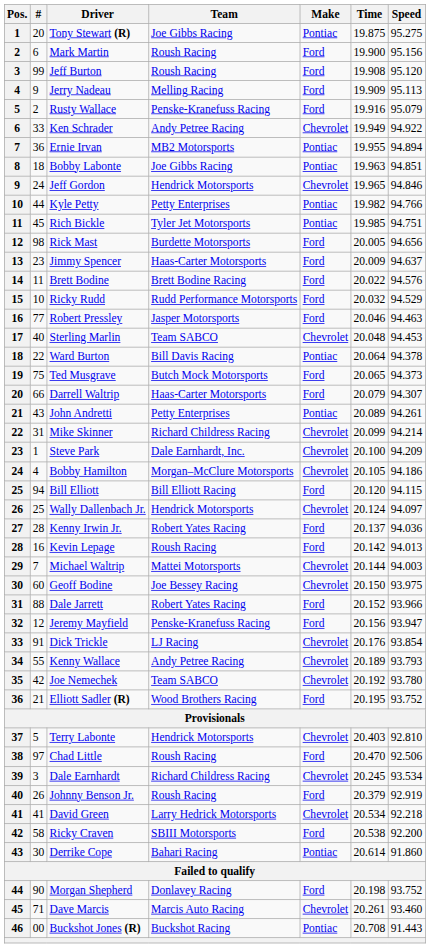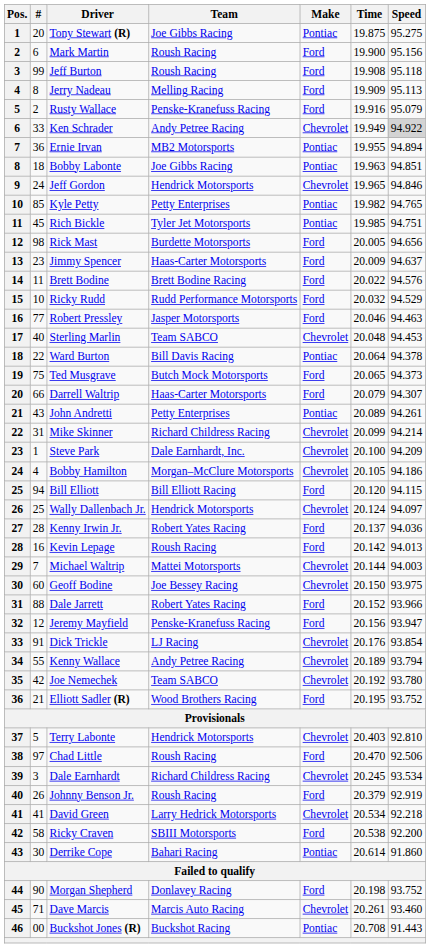 <table class="wikitable" style="font-size:95%">
 <tr>
 <th>Pos.</th>
 <th>#</th>
 <th>Driver</th>
 <th>Team</th>
 <th>Make</th>
 <th>Time</th>
 <th>Speed</th>
 </tr>
 <tr>
 <th>1</th>
 <td>20</td>
 <td><a href='#'>Tony Stewart</a> <strong>(R)</strong></td>
 <td><a href='#'>Joe Gibbs Racing</a></td>
 <td><a href='#'>Pontiac</a></td>
 <td>19.875</td>
 <td>95.275</td>
 </tr>
 <tr>
 <th>2</th>
 <td>6</td>
 <td><a href='#'>Mark Martin</a></td>
 <td><a href='#'>Roush Racing</a></td>
 <td><a href='#'>Ford</a></td>
 <td>19.900</td>
 <td>95.156</td>
 </tr>
 <tr>
 <th>3</th>
 <td>99</td>
 <td><a href='#'>Jeff Burton</a></td>
 <td><a href='#'>Roush Racing</a></td>
 <td><a href='#'>Ford</a></td>
 <td>19.908</td>
-<td>95.120</td>
+<td>95.118</td>
 </tr>
 <tr>
 <th>4</th>
-<td>9</td>
+<td>8</td>
 <td><a href='#'>Jerry Nadeau</a></td>
 <td><a href='#'>Melling Racing</a></td>
 <td><a href='#'>Ford</a></td>
 <td>19.909</td>
 <td>95.113</td>
 </tr>
 <tr>
 <th>5</th>
 <td>2</td>
 <td><a href='#'>Rusty Wallace</a></td>
 <td><a href='#'>Penske-Kranefuss Racing</a></td>
 <td><a href='#'>Ford</a></td>
 <td>19.916</td>
 <td>95.079</td>
 </tr>
 <tr>
 <th>6</th>
 <td>33</td>
 <td><a href='#'>Ken Schrader</a></td>
 <td><a href='#'>Andy Petree Racing</a></td>
 <td><a href='#'>Chevrolet</a></td>
 <td>19.949</td>
-<td>94.922</td>
+<td style="background: lightgrey;">94.922</td>
 </tr>
 <tr>
 <th>7</th>
 <td>36</td>
 <td><a href='#'>Ernie Irvan</a></td>
 <td><a href='#'>MB2 Motorsports</a></td>
 <td><a href='#'>Pontiac</a></td>
 <td>19.955</td>
 <td>94.894</td>
 </tr>
 <tr>
 <th>8</th>
 <td>18</td>
 <td><a href='#'>Bobby Labonte</a></td>
 <td><a href='#'>Joe Gibbs Racing</a></td>
 <td><a href='#'>Pontiac</a></td>
 <td>19.963</td>
 <td>94.851</td>
 </tr>
 <tr>
 <th>9</th>
 <td>24</td>
 <td><a href='#'>Jeff Gordon</a></td>
 <td><a href='#'>Hendrick Motorsports</a></td>
 <td><a href='#'>Chevrolet</a></td>
 <td>19.965</td>
 <td>94.846</td>
 </tr>
 <tr>
 <th>10</th>
-<td>44</td>
+<td>85</td>
 <td><a href='#'>Kyle Petty</a></td>
 <td><a href='#'>Petty Enterprises</a></td>
 <td><a href='#'>Pontiac</a></td>
 <td>19.982</td>
-<td>94.766</td>
+<td>94.765</td>
 </tr>
 <tr>
 <th>11</th>
 <td>45</td>
 <td><a href='#'>Rich Bickle</a></td>
 <td><a href='#'>Tyler Jet Motorsports</a></td>
 <td><a href='#'>Pontiac</a></td>
 <td>19.985</td>
 <td>94.751</td>
 </tr>
 <tr>
 <th>12</th>
 <td>98</td>
 <td><a href='#'>Rick Mast</a></td>
 <td><a href='#'>Burdette Motorsports</a></td>
 <td><a href='#'>Ford</a></td>
 <td>20.005</td>
 <td>94.656</td>
 </tr>
 <tr>
 <th>13</th>
 <td>23</td>
 <td><a href='#'>Jimmy Spencer</a></td>
 <td><a href='#'>Haas-Carter Motorsports</a></td>
 <td><a href='#'>Ford</a></td>
 <td>20.009</td>
 <td>94.637</td>
 </tr>
 <tr>
 <th>14</th>
 <td>11</td>
 <td><a href='#'>Brett Bodine</a></td>
 <td><a href='#'>Brett Bodine Racing</a></td>
 <td><a href='#'>Ford</a></td>
 <td>20.022</td>
 <td>94.576</td>
 </tr>
 <tr>
 <th>15</th>
 <td>10</td>
 <td><a href='#'>Ricky Rudd</a></td>
 <td><a href='#'>Rudd Performance Motorsports</a></td>
 <td><a href='#'>Ford</a></td>
 <td>20.032</td>
 <td>94.529</td>
 </tr>
 <tr>
 <th>16</th>
 <td>77</td>
 <td><a href='#'>Robert Pressley</a></td>
 <td><a href='#'>Jasper Motorsports</a></td>
 <td><a href='#'>Ford</a></td>
 <td>20.046</td>
 <td>94.463</td>
 </tr>
 <tr>
 <th>17</th>
 <td>40</td>
 <td><a href='#'>Sterling Marlin</a></td>
 <td><a href='#'>Team SABCO</a></td>
 <td><a href='#'>Chevrolet</a></td>
 <td>20.048</td>
 <td>94.453</td>
 </tr>
 <tr>
 <th>18</th>
 <td>22</td>
 <td><a href='#'>Ward Burton</a></td>
 <td><a href='#'>Bill Davis Racing</a></td>
 <td><a href='#'>Pontiac</a></td>
 <td>20.064</td>
 <td>94.378</td>
 </tr>
 <tr>
 <th>19</th>
 <td>75</td>
 <td><a href='#'>Ted Musgrave</a></td>
 <td><a href='#'>Butch Mock Motorsports</a></td>
 <td><a href='#'>Ford</a></td>
 <td>20.065</td>
 <td>94.373</td>
 </tr>
 <tr>
 <th>20</th>
 <td>66</td>
 <td><a href='#'>Darrell Waltrip</a></td>
 <td><a href='#'>Haas-Carter Motorsports</a></td>
 <td><a href='#'>Ford</a></td>
 <td>20.079</td>
 <td>94.307</td>
 </tr>
 <tr>
 <th>21</th>
 <td>43</td>
 <td><a href='#'>John Andretti</a></td>
 <td><a href='#'>Petty Enterprises</a></td>
 <td><a href='#'>Pontiac</a></td>
 <td>20.089</td>
 <td>94.261</td>
 </tr>
 <tr>
 <th>22</th>
 <td>31</td>
 <td><a href='#'>Mike Skinner</a></td>
 <td><a href='#'>Richard Childress Racing</a></td>
 <td><a href='#'>Chevrolet</a></td>
 <td>20.099</td>
 <td>94.214</td>
 </tr>
 <tr>
 <th>23</th>
 <td>1</td>
 <td><a href='#'>Steve Park</a></td>
 <td><a href='#'>Dale Earnhardt, Inc.</a></td>
 <td><a href='#'>Chevrolet</a></td>
 <td>20.100</td>
 <td>94.209</td>
 </tr>
 <tr>
 <th>24</th>
 <td>4</td>
 <td><a href='#'>Bobby Hamilton</a></td>
 <td><a href='#'>Morgan–McClure Motorsports</a></td>
 <td><a href='#'>Chevrolet</a></td>
 <td>20.105</td>
 <td>94.186</td>
 </tr>
 <tr>
 <th>25</th>
 <td>94</td>
 <td><a href='#'>Bill Elliott</a></td>
 <td><a href='#'>Bill Elliott Racing</a></td>
 <td><a href='#'>Ford</a></td>
 <td>20.120</td>
 <td>94.115</td>
 </tr>
 <tr>
 <th>26</th>
 <td>25</td>
 <td><a href='#'>Wally Dallenbach Jr.</a></td>
 <td><a href='#'>Hendrick Motorsports</a></td>
 <td><a href='#'>Chevrolet</a></td>
 <td>20.124</td>
 <td>94.097</td>
 </tr>
 <tr>
 <th>27</th>
 <td>28</td>
 <td><a href='#'>Kenny Irwin Jr.</a></td>
 <td><a href='#'>Robert Yates Racing</a></td>
 <td><a href='#'>Ford</a></td>
 <td>20.137</td>
 <td>94.036</td>
 </tr>
 <tr>
 <th>28</th>
 <td>16</td>
 <td><a href='#'>Kevin Lepage</a></td>
 <td><a href='#'>Roush Racing</a></td>
 <td><a href='#'>Ford</a></td>
 <td>20.142</td>
 <td>94.013</td>
 </tr>
 <tr>
 <th>29</th>
 <td>7</td>
 <td><a href='#'>Michael Waltrip</a></td>
 <td><a href='#'>Mattei Motorsports</a></td>
 <td><a href='#'>Chevrolet</a></td>
 <td>20.144</td>
 <td>94.003</td>
 </tr>
 <tr>
 <th>30</th>
 <td>60</td>
 <td><a href='#'>Geoff Bodine</a></td>
 <td><a href='#'>Joe Bessey Racing</a></td>
 <td><a href='#'>Chevrolet</a></td>
 <td>20.150</td>
 <td>93.975</td>
 </tr>
 <tr>
 <th>31</th>
 <td>88</td>
 <td><a href='#'>Dale Jarrett</a></td>
 <td><a href='#'>Robert Yates Racing</a></td>
 <td><a href='#'>Ford</a></td>
 <td>20.152</td>
 <td>93.966</td>
 </tr>
 <tr>
 <th>32</th>
 <td>12</td>
 <td><a href='#'>Jeremy Mayfield</a></td>
 <td><a href='#'>Penske-Kranefuss Racing</a></td>
 <td><a href='#'>Ford</a></td>
 <td>20.156</td>
 <td>93.947</td>
 </tr>
 <tr>
 <th>33</th>
 <td>91</td>
 <td><a href='#'>Dick Trickle</a></td>
 <td><a href='#'>LJ Racing</a></td>
 <td><a href='#'>Chevrolet</a></td>
 <td>20.176</td>
 <td>93.854</td>
 </tr>
 <tr>
 <th>34</th>
 <td>55</td>
 <td><a href='#'>Kenny Wallace</a></td>
 <td><a href='#'>Andy Petree Racing</a></td>
 <td><a href='#'>Chevrolet</a></td>
 <td>20.189</td>
-<td>93.793</td>
+<td>93.794</td>
 </tr>
 <tr>
 <th>35</th>
 <td>42</td>
 <td><a href='#'>Joe Nemechek</a></td>
 <td><a href='#'>Team SABCO</a></td>
 <td><a href='#'>Chevrolet</a></td>
 <td>20.192</td>
 <td>93.780</td>
 </tr>
 <tr>
 <th>36</th>
 <td>21</td>
 <td><a href='#'>Elliott Sadler</a> <strong>(R)</strong></td>
 <td><a href='#'>Wood Brothers Racing</a></td>
 <td><a href='#'>Ford</a></td>
 <td>20.195</td>
 <td>93.752</td>
 </tr>
 <tr>
 <th colspan="7">Provisionals</th>
 </tr>
 <tr>
 <th>37</th>
 <td>5</td>
 <td><a href='#'>Terry Labonte</a></td>
 <td><a href='#'>Hendrick Motorsports</a></td>
 <td><a href='#'>Chevrolet</a></td>
 <td>20.403</td>
 <td>92.810</td>
 </tr>
 <tr>
 <th>38</th>
 <td>97</td>
 <td><a href='#'>Chad Little</a></td>
 <td><a href='#'>Roush Racing</a></td>
 <td><a href='#'>Ford</a></td>
 <td>20.470</td>
 <td>92.506</td>
 </tr>
 <tr>
 <th>39</th>
 <td>3</td>
 <td><a href='#'>Dale Earnhardt</a></td>
 <td><a href='#'>Richard Childress Racing</a></td>
 <td><a href='#'>Chevrolet</a></td>
 <td>20.245</td>
 <td>93.534</td>
 </tr>
 <tr>
 <th>40</th>
 <td>26</td>
 <td><a href='#'>Johnny Benson Jr.</a></td>
 <td><a href='#'>Roush Racing</a></td>
 <td><a href='#'>Ford</a></td>
 <td>20.379</td>
 <td>92.919</td>
 </tr>
 <tr>
 <th>41</th>
 <td>41</td>
 <td><a href='#'>David Green</a></td>
 <td><a href='#'>Larry Hedrick Motorsports</a></td>
 <td><a href='#'>Chevrolet</a></td>
 <td>20.534</td>
 <td>92.218</td>
 </tr>
 <tr>
 <th>42</th>
 <td>58</td>
 <td><a href='#'>Ricky Craven</a></td>
 <td><a href='#'>SBIII Motorsports</a></td>
 <td><a href='#'>Ford</a></td>
 <td>20.538</td>
 <td>92.200</td>
 </tr>
 <tr>
 <th>43</th>
 <td>30</td>
 <td><a href='#'>Derrike Cope</a></td>
 <td><a href='#'>Bahari Racing</a></td>
 <td><a href='#'>Pontiac</a></td>
 <td>20.614</td>
 <td>91.860</td>
 </tr>
 <tr>
 <th colspan="7">Failed to qualify</th>
 </tr>
 <tr>
 <th>44</th>
 <td>90</td>
 <td><a href='#'>Morgan Shepherd</a></td>
 <td><a href='#'>Donlavey Racing</a></td>
 <td><a href='#'>Ford</a></td>
 <td>20.198</td>
 <td>93.752</td>
 </tr>
 <tr>
 <th>45</th>
 <td>71</td>
 <td><a href='#'>Dave Marcis</a></td>
 <td><a href='#'>Marcis Auto Racing</a></td>
 <td><a href='#'>Chevrolet</a></td>
 <td>20.261</td>
 <td>93.460</td>
 </tr>
 <tr>
 <th>46</th>
 <td>00</td>
 <td><a href='#'>Buckshot Jones</a> <strong>(R)</strong></td>
 <td><a href='#'>Buckshot Racing</a></td>
 <td><a href='#'>Pontiac</a></td>
 <td>20.708</td>
 <td>91.443</td>
 </tr>
 <tr>
 <th colspan="7"></th>
 </tr>
 </table>
